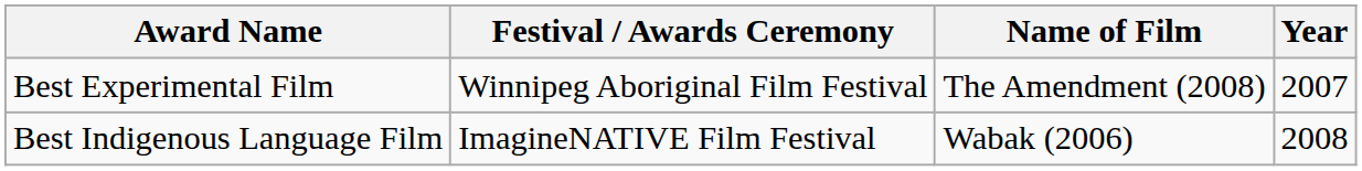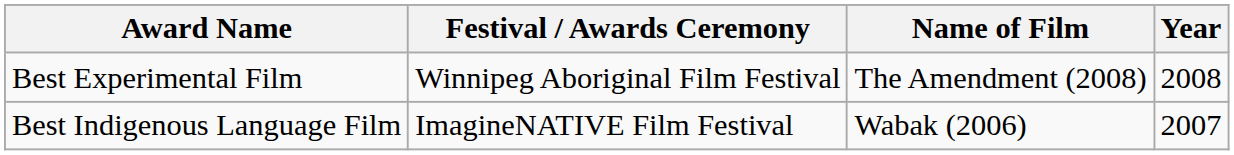 <table class="wikitable">
 <tr>
 <th>Award Name</th>
 <th>Festival / Awards Ceremony</th>
 <th>Name of Film</th>
 <th>Year</th>
 </tr>
 <tr>
 <td>Best Experimental Film</td>
 <td>Winnipeg Aboriginal Film Festival</td>
 <td>The Amendment (2008)</td>
-<td>2007</td>
+<td>2008</td>
 </tr>
 <tr>
 <td>Best Indigenous Language Film</td>
 <td>ImagineNATIVE Film Festival</td>
 <td>Wabak (2006)</td>
-<td>2008</td>
+<td>2007</td>
 </tr>
 </table>
